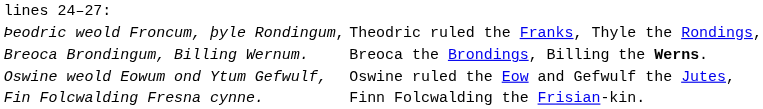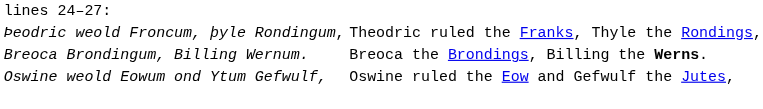 <table style="border: 0px" align=center cellpadding=2 cellspacing=0>
 <tr>
 <td>lines 24–27:</td>
 </tr>
 <tr>
 <td><em>Þeodric weold Froncum,         þyle Rondingum</em>,</td>
 <td>Theodric ruled the <a href='#'>Franks</a>, Thyle the <a href='#'>Rondings</a>,</td>
 </tr>
 <tr>
 <td><em>Breoca Brondingum,         Billing Wernum.</em></td>
 <td>Breoca the <a href='#'>Brondings</a>, Billing the <strong>Werns</strong>.</td>
 </tr>
 <tr>
 <td><em>Oswine weold Eowum         ond Ytum Gefwulf,</em></td>
 <td>Oswine ruled the <a href='#'>Eow</a> and Gefwulf the <a href='#'>Jutes</a>,</td>
 </tr>
-<tr>
-<td><em>Fin Folcwalding         Fresna cynne.</em></td>
-<td>Finn Folcwalding the <a href='#'>Frisian</a>-kin.</td>
-</tr>
 </table>
